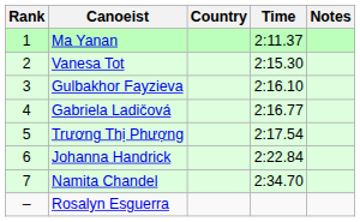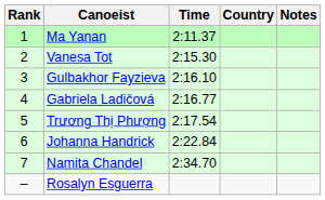 <table class="wikitable" style="text-align:center">
 <tr>
 <th>Rank</th>
 <th>Canoeist</th>
+<th>Time</th>
 <th>Country</th>
-<th>Time</th>
 <th>Notes</th>
 </tr>
 <tr bgcolor=bbffbb>
 <td>1</td>
 <td align="left"><a href='#'>Ma Yanan</a></td>
+<td>2:11.37</td>
 <td align="left"></td>
-<td>2:11.37</td>
 <td></td>
 </tr>
 <tr bgcolor=ddffdd>
 <td>2</td>
 <td align="left"><a href='#'>Vanesa Tot</a></td>
+<td>2:15.30</td>
 <td align="left"></td>
-<td>2:15.30</td>
 <td></td>
 </tr>
 <tr bgcolor=ddffdd>
 <td>3</td>
 <td align="left"><a href='#'>Gulbakhor Fayzieva</a></td>
+<td>2:16.10</td>
 <td align="left"></td>
-<td>2:16.10</td>
 <td></td>
 </tr>
 <tr bgcolor=ddffdd>
 <td>4</td>
 <td align="left"><a href='#'>Gabriela Ladičová</a></td>
+<td>2:16.77</td>
 <td align="left"></td>
-<td>2:16.77</td>
 <td></td>
 </tr>
 <tr bgcolor=ddffdd>
 <td>5</td>
 <td align="left"><a href='#'>Trương Thị Phượng</a></td>
+<td>2:17.54</td>
 <td align="left"></td>
-<td>2:17.54</td>
 <td></td>
 </tr>
 <tr bgcolor=ddffdd>
 <td>6</td>
 <td align="left"><a href='#'>Johanna Handrick</a></td>
+<td>2:22.84</td>
 <td align="left"></td>
-<td>2:22.84</td>
 <td></td>
 </tr>
 <tr bgcolor=ddffdd>
 <td>7</td>
 <td align="left"><a href='#'>Namita Chandel</a></td>
+<td>2:34.70</td>
 <td align="left"></td>
-<td>2:34.70</td>
 <td></td>
 </tr>
 <tr>
 <td>–</td>
 <td align="left"><a href='#'>Rosalyn Esguerra</a></td>
+<td></td>
 <td align="left"></td>
-<td></td>
 <td></td>
 </tr>
 </table>
